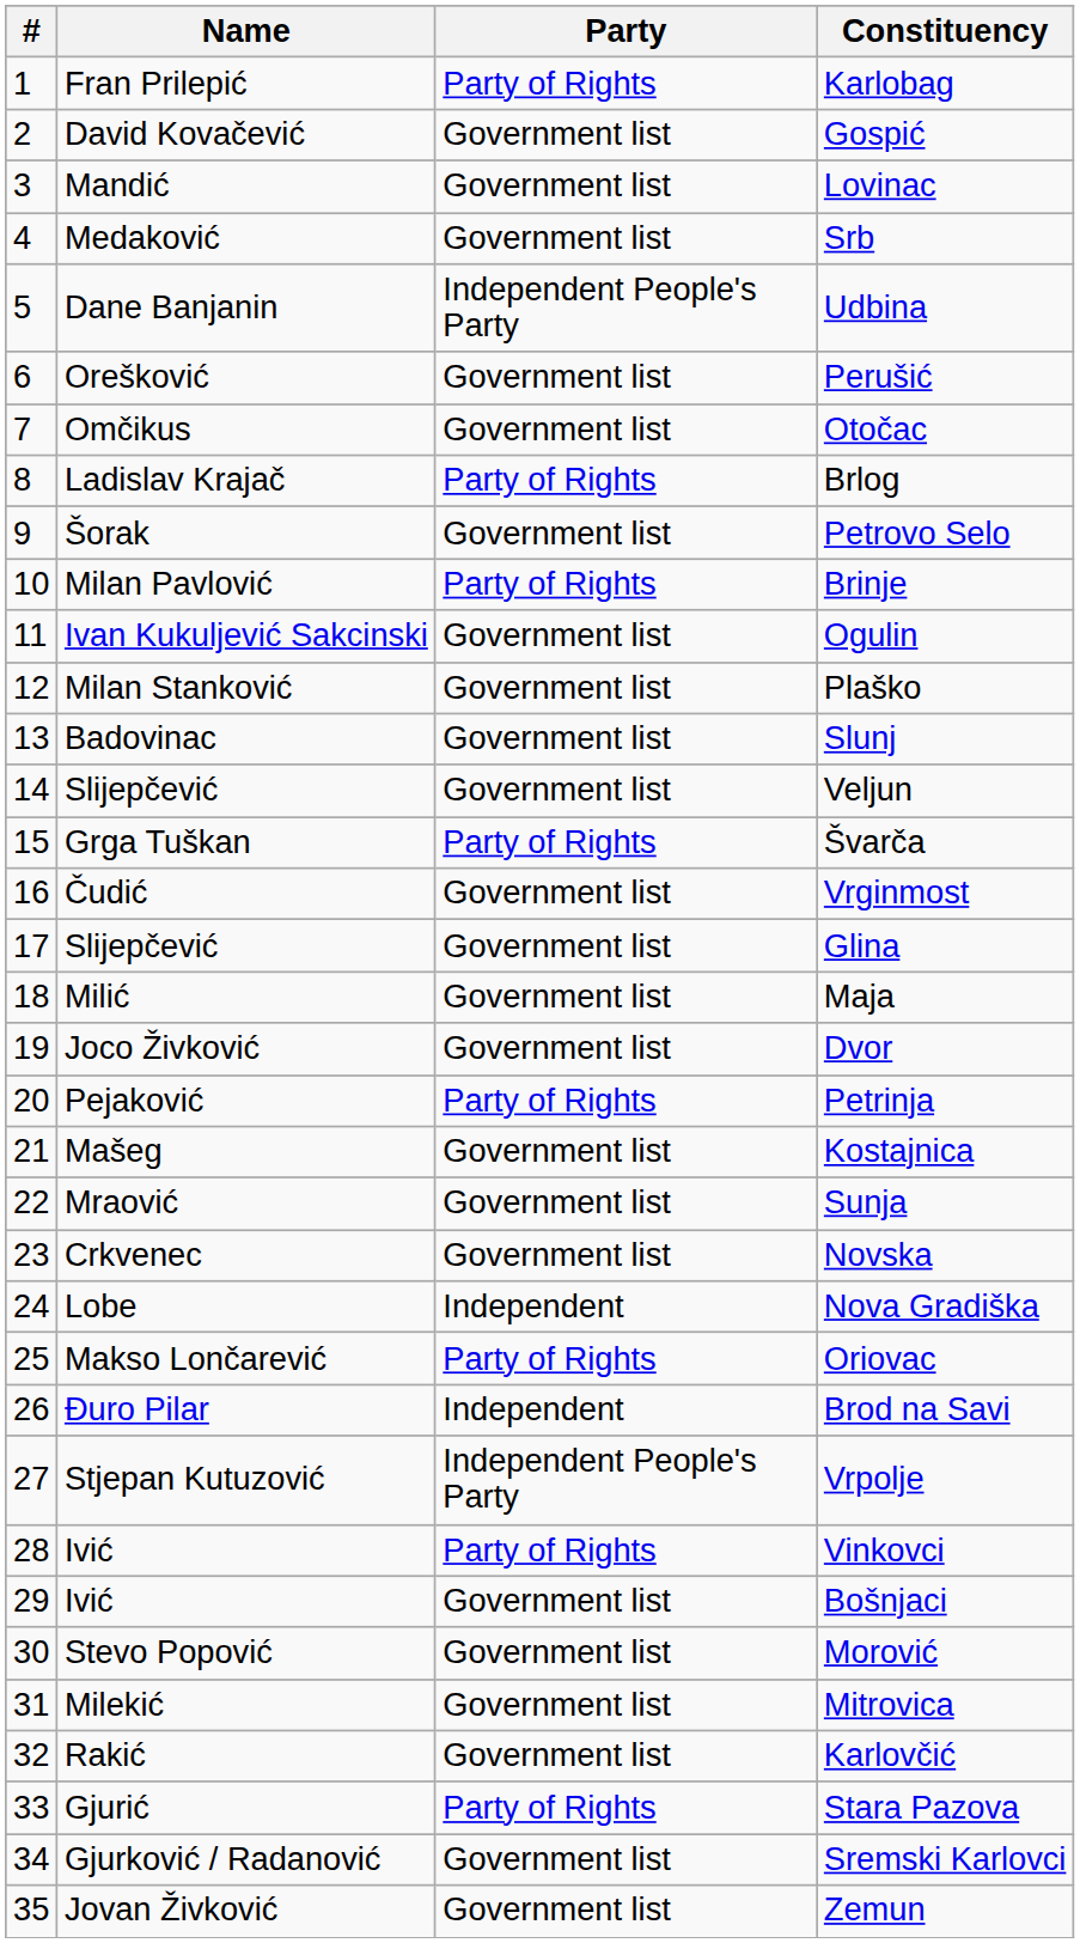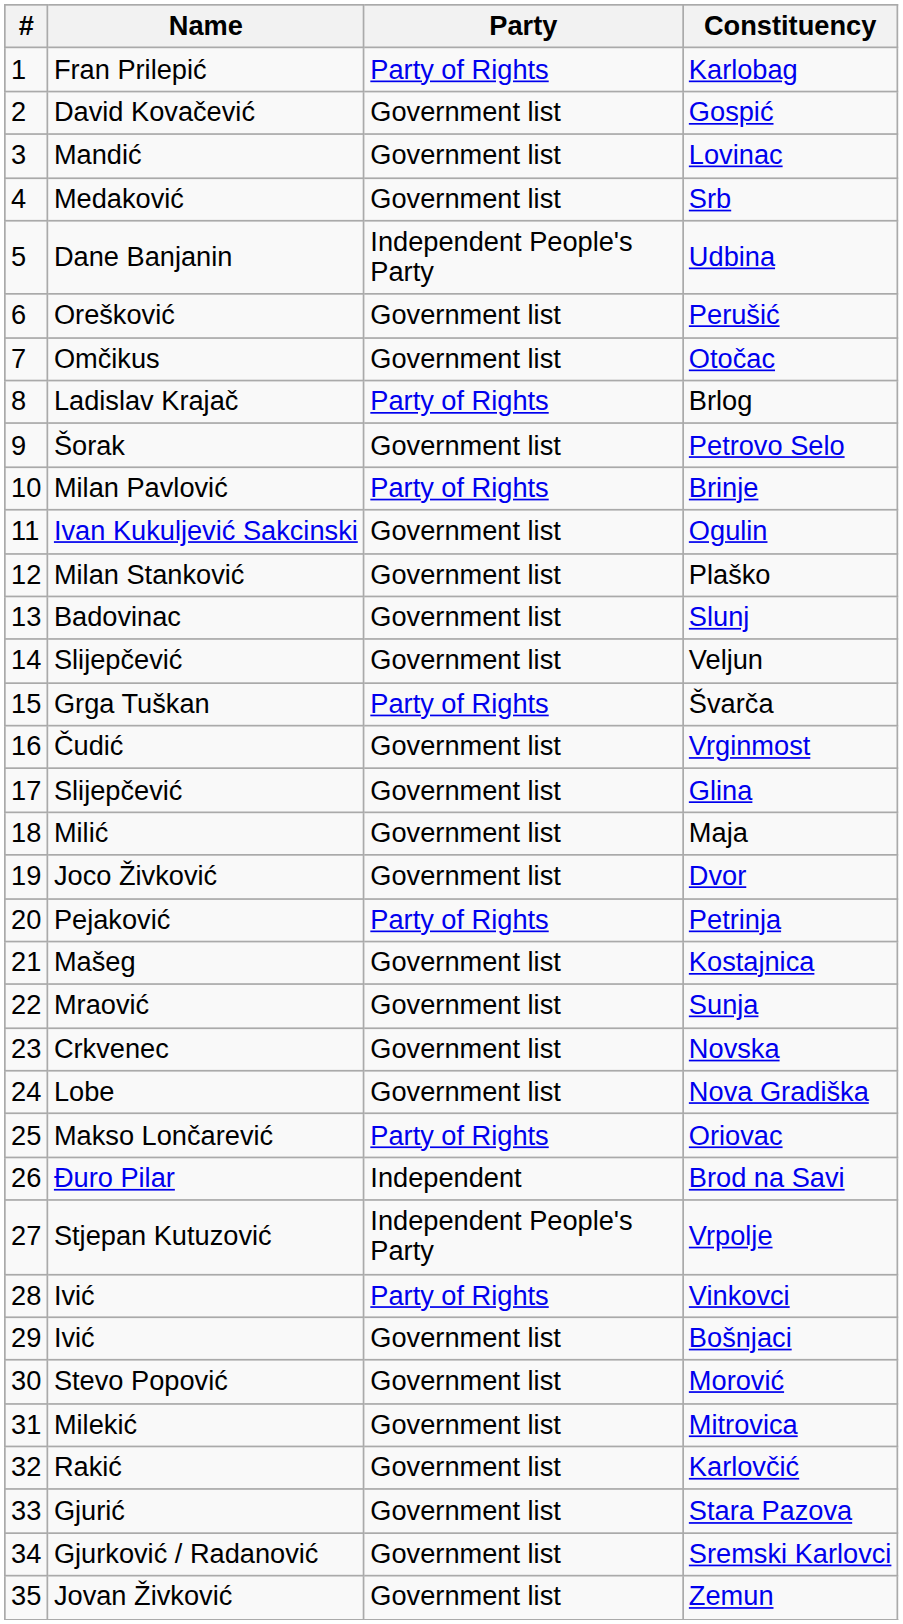 <table class="wikitable sortable">
 <tr>
 <th>#</th>
 <th>Name</th>
 <th width="180px">Party</th>
 <th>Constituency</th>
 </tr>
 <tr>
 <td>1</td>
 <td>Fran Prilepić</td>
 <td><a href='#'>Party of Rights</a></td>
 <td><a href='#'>Karlobag</a></td>
 </tr>
 <tr>
 <td>2</td>
 <td>David Kovačević</td>
 <td>Government list</td>
 <td><a href='#'>Gospić</a></td>
 </tr>
 <tr>
 <td>3</td>
 <td>Mandić</td>
 <td>Government list</td>
 <td><a href='#'>Lovinac</a></td>
 </tr>
 <tr>
 <td>4</td>
 <td>Medaković</td>
 <td>Government list</td>
 <td><a href='#'>Srb</a></td>
 </tr>
 <tr>
 <td>5</td>
 <td>Dane Banjanin</td>
 <td>Independent People's Party</td>
 <td><a href='#'>Udbina</a></td>
 </tr>
 <tr>
 <td>6</td>
 <td>Orešković</td>
 <td>Government list</td>
 <td><a href='#'>Perušić</a></td>
 </tr>
 <tr>
 <td>7</td>
 <td>Omčikus</td>
 <td>Government list</td>
 <td><a href='#'>Otočac</a></td>
 </tr>
 <tr>
 <td>8</td>
 <td>Ladislav Krajač</td>
 <td><a href='#'>Party of Rights</a></td>
 <td>Brlog</td>
 </tr>
 <tr>
 <td>9</td>
 <td>Šorak</td>
 <td>Government list</td>
 <td><a href='#'>Petrovo Selo</a></td>
 </tr>
 <tr>
 <td>10</td>
 <td>Milan Pavlović</td>
 <td><a href='#'>Party of Rights</a></td>
 <td><a href='#'>Brinje</a></td>
 </tr>
 <tr>
 <td>11</td>
 <td><a href='#'>Ivan Kukuljević Sakcinski</a></td>
 <td>Government list</td>
 <td><a href='#'>Ogulin</a></td>
 </tr>
 <tr>
 <td>12</td>
 <td>Milan Stanković</td>
 <td>Government list</td>
 <td>Plaško</td>
 </tr>
 <tr>
 <td>13</td>
 <td>Badovinac</td>
 <td>Government list</td>
 <td><a href='#'>Slunj</a></td>
 </tr>
 <tr>
 <td>14</td>
 <td>Slijepčević</td>
 <td>Government list</td>
 <td>Veljun</td>
 </tr>
 <tr>
 <td>15</td>
 <td>Grga Tuškan</td>
 <td><a href='#'>Party of Rights</a></td>
 <td>Švarča</td>
 </tr>
 <tr>
 <td>16</td>
 <td>Čudić</td>
 <td>Government list</td>
 <td><a href='#'>Vrginmost</a></td>
 </tr>
 <tr>
 <td>17</td>
 <td>Slijepčević</td>
 <td>Government list</td>
 <td><a href='#'>Glina</a></td>
 </tr>
 <tr>
 <td>18</td>
 <td>Milić</td>
 <td>Government list</td>
 <td>Maja</td>
 </tr>
 <tr>
 <td>19</td>
 <td>Joco Živković</td>
 <td>Government list</td>
 <td><a href='#'>Dvor</a></td>
 </tr>
 <tr>
 <td>20</td>
 <td>Pejaković</td>
 <td><a href='#'>Party of Rights</a></td>
 <td><a href='#'>Petrinja</a></td>
 </tr>
 <tr>
 <td>21</td>
 <td>Mašeg</td>
 <td>Government list</td>
 <td><a href='#'>Kostajnica</a></td>
 </tr>
 <tr>
 <td>22</td>
 <td>Mraović</td>
 <td>Government list</td>
 <td><a href='#'>Sunja</a></td>
 </tr>
 <tr>
 <td>23</td>
 <td>Crkvenec</td>
 <td>Government list</td>
 <td><a href='#'>Novska</a></td>
 </tr>
 <tr>
 <td>24</td>
 <td>Lobe</td>
-<td>Independent</td>
+<td>Government list</td>
 <td><a href='#'>Nova Gradiška</a></td>
 </tr>
 <tr>
 <td>25</td>
 <td>Makso Lončarević</td>
 <td><a href='#'>Party of Rights</a></td>
 <td><a href='#'>Oriovac</a></td>
 </tr>
 <tr>
 <td>26</td>
 <td><a href='#'>Đuro Pilar</a></td>
 <td>Independent</td>
 <td><a href='#'>Brod na Savi</a></td>
 </tr>
 <tr>
 <td>27</td>
 <td>Stjepan Kutuzović</td>
 <td>Independent People's Party</td>
 <td><a href='#'>Vrpolje</a></td>
 </tr>
 <tr>
 <td>28</td>
 <td>Ivić</td>
 <td><a href='#'>Party of Rights</a></td>
 <td><a href='#'>Vinkovci</a></td>
 </tr>
 <tr>
 <td>29</td>
 <td>Ivić</td>
 <td>Government list</td>
 <td><a href='#'>Bošnjaci</a></td>
 </tr>
 <tr>
 <td>30</td>
 <td>Stevo Popović</td>
 <td>Government list</td>
 <td><a href='#'>Morović</a></td>
 </tr>
 <tr>
 <td>31</td>
 <td>Milekić</td>
 <td>Government list</td>
 <td><a href='#'>Mitrovica</a></td>
 </tr>
 <tr>
 <td>32</td>
 <td>Rakić</td>
 <td>Government list</td>
 <td><a href='#'>Karlovčić</a></td>
 </tr>
 <tr>
 <td>33</td>
 <td>Gjurić</td>
-<td><a href='#'>Party of Rights</a></td>
+<td>Government list</td>
 <td><a href='#'>Stara Pazova</a></td>
 </tr>
 <tr>
 <td>34</td>
 <td>Gjurković / Radanović</td>
 <td>Government list</td>
 <td><a href='#'>Sremski Karlovci</a></td>
 </tr>
 <tr>
 <td>35</td>
 <td>Jovan Živković</td>
 <td>Government list</td>
 <td><a href='#'>Zemun</a></td>
 </tr>
 <tr>
 </tr>
 </table>
